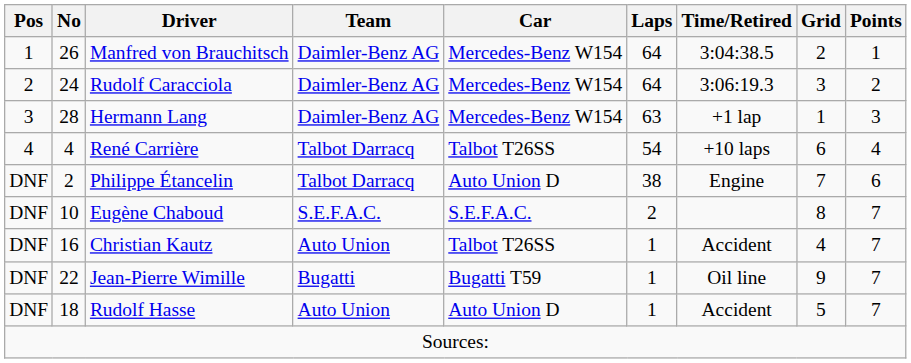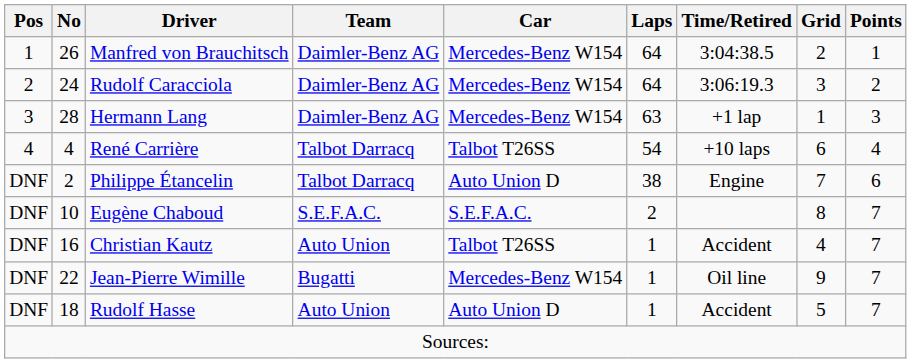 <table class="wikitable" style="font-size: 95%;">
 <tr>
 <th>Pos</th>
 <th>No</th>
 <th>Driver</th>
 <th>Team</th>
 <th>Car</th>
 <th>Laps</th>
 <th>Time/Retired</th>
 <th>Grid</th>
 <th>Points</th>
 </tr>
 <tr>
 <td align=center>1</td>
 <td align=center>26</td>
 <td> <a href='#'>Manfred von Brauchitsch</a></td>
 <td><a href='#'>Daimler-Benz AG</a></td>
 <td><a href='#'>Mercedes-Benz</a> W154</td>
 <td align=center>64</td>
 <td align=center>3:04:38.5</td>
 <td align=center>2</td>
 <td align=center>1</td>
 </tr>
 <tr>
 <td align=center>2</td>
 <td align=center>24</td>
 <td> <a href='#'>Rudolf Caracciola</a></td>
 <td><a href='#'>Daimler-Benz AG</a></td>
 <td><a href='#'>Mercedes-Benz</a> W154</td>
 <td align=center>64</td>
 <td align=center>3:06:19.3</td>
 <td align=center>3</td>
 <td align=center>2</td>
 </tr>
 <tr>
 <td align=center>3</td>
 <td align=center>28</td>
 <td> <a href='#'>Hermann Lang</a></td>
 <td><a href='#'>Daimler-Benz AG</a></td>
 <td><a href='#'>Mercedes-Benz</a> W154</td>
 <td align=center>63</td>
 <td align=center>+1 lap</td>
 <td align=center>1</td>
 <td align=center>3</td>
 </tr>
 <tr>
 <td align=center>4</td>
 <td align=center>4</td>
 <td> <a href='#'>René Carrière</a></td>
 <td><a href='#'>Talbot Darracq</a></td>
 <td><a href='#'>Talbot</a> T26SS</td>
 <td align=center>54</td>
 <td align=center>+10 laps</td>
 <td align=center>6</td>
 <td align=center>4</td>
 </tr>
 <tr>
 <td align=center>DNF</td>
 <td align=center>2</td>
 <td> <a href='#'>Philippe Étancelin</a></td>
 <td><a href='#'>Talbot Darracq</a></td>
 <td><a href='#'>Auto Union</a> D</td>
 <td align=center>38</td>
 <td align=center>Engine</td>
 <td align=center>7</td>
 <td align=center>6</td>
 </tr>
 <tr>
 <td align=center>DNF</td>
 <td align=center>10</td>
 <td> <a href='#'>Eugène Chaboud</a></td>
 <td><a href='#'>S.E.F.A.C.</a></td>
 <td><a href='#'>S.E.F.A.C.</a></td>
 <td align=center>2</td>
 <td align=center></td>
 <td align=center>8</td>
 <td align=center>7</td>
 </tr>
 <tr>
 <td align=center>DNF</td>
 <td align=center>16</td>
 <td> <a href='#'>Christian Kautz</a></td>
 <td><a href='#'>Auto Union</a></td>
 <td><a href='#'>Talbot</a> T26SS</td>
 <td align=center>1</td>
 <td align=center>Accident</td>
 <td align=center>4</td>
 <td align=center>7</td>
 </tr>
 <tr>
 <td align=center>DNF</td>
 <td align=center>22</td>
 <td> <a href='#'>Jean-Pierre Wimille</a></td>
 <td><a href='#'>Bugatti</a></td>
-<td><a href='#'>Bugatti</a> T59</td>
+<td><a href='#'>Mercedes-Benz</a> W154</td>
 <td align=center>1</td>
 <td align=center>Oil line</td>
 <td align=center>9</td>
 <td align=center>7</td>
 </tr>
 <tr>
 <td>DNF</td>
 <td align=center>18</td>
 <td> <a href='#'>Rudolf Hasse</a></td>
 <td><a href='#'>Auto Union</a></td>
 <td><a href='#'>Auto Union</a> D</td>
 <td align=center>1</td>
 <td align=center>Accident</td>
 <td align=center>5</td>
 <td align=center>7</td>
 </tr>
 <tr>
 <td colspan=10 align=center>Sources:</td>
 </tr>
 </table>
